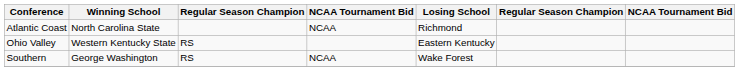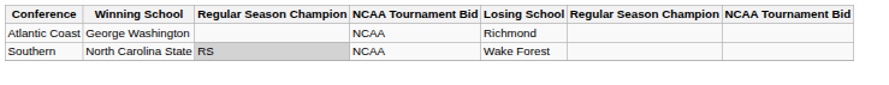 <table class="wikitable">
 <tr>
 <th>Conference</th>
 <th>Winning School</th>
 <th>Regular Season Champion</th>
 <th>NCAA Tournament Bid</th>
 <th>Losing School</th>
 <th>Regular Season Champion</th>
 <th>NCAA Tournament Bid</th>
 </tr>
 <tr>
 <td>Atlantic Coast</td>
-<td>North Carolina State</td>
+<td>George Washington</td>
 <td></td>
 <td>NCAA</td>
 <td>Richmond</td>
 <td></td>
 <td></td>
 </tr>
 <tr>
-<td>Ohio Valley</td>
-<td>Western Kentucky State</td>
-<td>RS</td>
-<td></td>
-<td>Eastern Kentucky</td>
-<td></td>
-<td></td>
-</tr>
-<tr>
 <td>Southern</td>
-<td>George Washington</td>
-<td>RS</td>
+<td>North Carolina State</td>
+<td style="background: lightgrey;">RS</td>
 <td>NCAA</td>
 <td>Wake Forest</td>
 <td></td>
 <td></td>
 </tr>
 <tr>
 </tr>
 </table>
